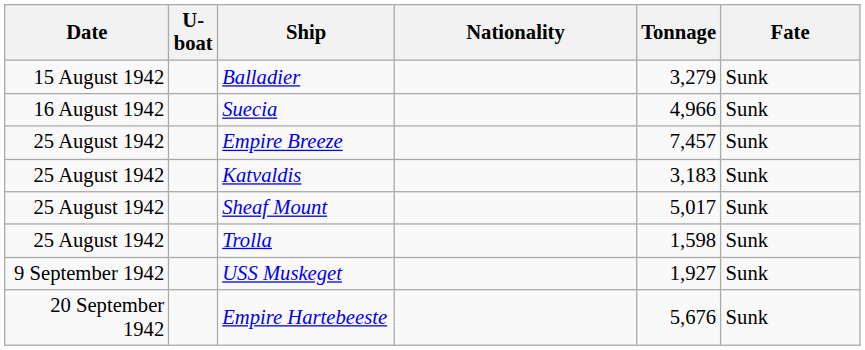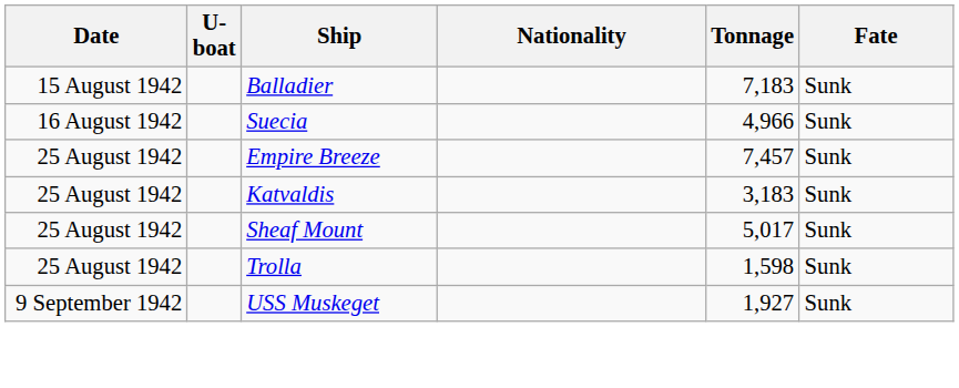 <table class="wikitable sortable">
 <tr>
 <th width="120px">Date</th>
 <th width="25px">U-boat</th>
 <th width="130px">Ship</th>
 <th width="180px">Nationality</th>
 <th width="25px">Tonnage</th>
 <th width="100px">Fate</th>
 </tr>
 <tr>
 <td align="right">15 August 1942</td>
 <td align="center"></td>
 <td align="left"><em><a href='#'>Balladier</a></em></td>
 <td align="left"></td>
-<td align="right">3,279</td>
+<td align="right">7,183</td>
 <td align="left">Sunk</td>
 </tr>
 <tr>
 <td align="right">16 August 1942</td>
 <td align="center"></td>
 <td align="left"><em><a href='#'>Suecia</a></em></td>
 <td align="left"></td>
 <td align="right">4,966</td>
 <td align="left">Sunk</td>
 </tr>
 <tr>
 <td align="right">25 August 1942</td>
 <td align="center"></td>
 <td align="left"><em><a href='#'>Empire Breeze</a></em></td>
 <td align="left"></td>
 <td align="right">7,457</td>
 <td align="left">Sunk</td>
 </tr>
 <tr>
 <td align="right">25 August 1942</td>
 <td align="center"></td>
 <td align="left"><em><a href='#'>Katvaldis</a></em></td>
 <td align="left"></td>
 <td align="right">3,183</td>
 <td align="left">Sunk</td>
 </tr>
 <tr>
 <td align="right">25 August 1942</td>
 <td align="center"></td>
 <td align="left"><em><a href='#'>Sheaf Mount</a></em></td>
 <td align="left"></td>
 <td align="right">5,017</td>
 <td align="left">Sunk</td>
 </tr>
 <tr>
 <td align="right">25 August 1942</td>
 <td align="center"></td>
 <td align="left"><em><a href='#'>Trolla</a></em></td>
 <td align="left"></td>
 <td align="right">1,598</td>
 <td align="left">Sunk</td>
 </tr>
 <tr>
 <td align="right">9 September 1942</td>
 <td align="center"></td>
 <td align="left"><em><a href='#'>USS Muskeget</a></em></td>
 <td align="left"></td>
 <td align="right">1,927</td>
 <td align="left">Sunk</td>
 </tr>
-<tr>
-<td align="right">20 September 1942</td>
-<td align="center"></td>
-<td align="left"><em><a href='#'>Empire Hartebeeste</a></em></td>
-<td align="left"></td>
-<td align="right">5,676</td>
-<td align="left">Sunk</td>
-</tr>
 </table>
